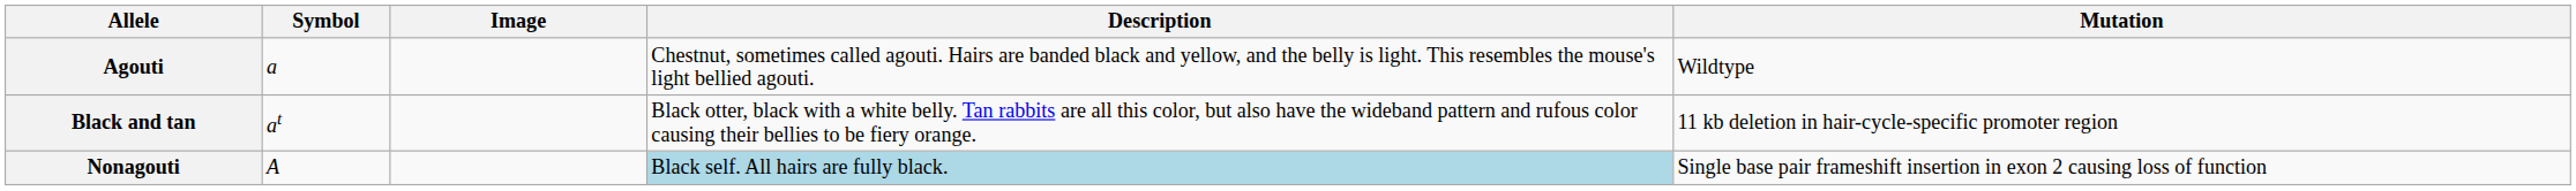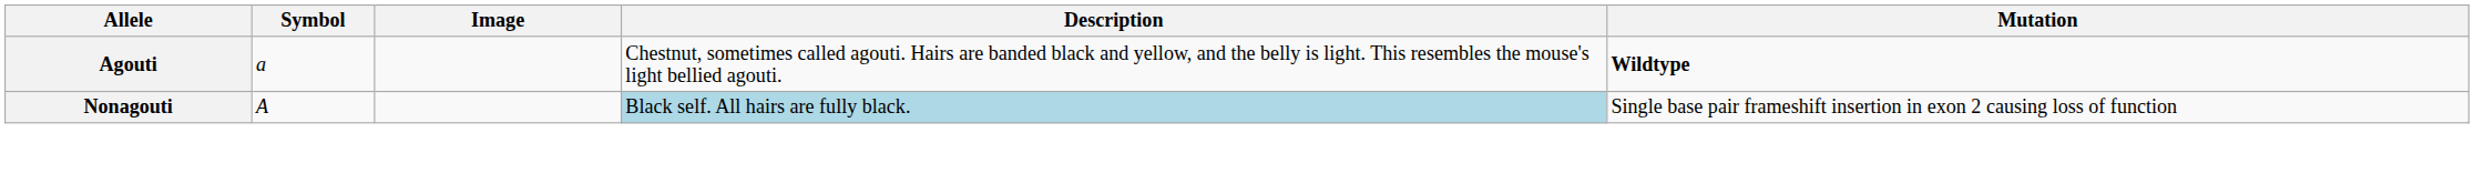 <table class="wikitable">
 <tr>
 <th scope="col" width=10%>Allele</th>
 <th scope="col" width=5%>Symbol</th>
 <th scope="col" width=10%>Image</th>
 <th scope="col" width=40%>Description</th>
 <th scope="col" width=35%>Mutation</th>
 </tr>
 <tr>
 <th scope="row">Agouti</th>
 <td><em>a</em></td>
 <td></td>
 <td>Chestnut, sometimes called agouti. Hairs are banded black and yellow, and the belly is light. This resembles the mouse's light bellied agouti.</td>
-<td>Wildtype</td>
-</tr>
-<tr>
-<th scope="row">Black and tan</th>
-<td><em>a<sup>t</sup></em></td>
-<td></td>
-<td>Black otter, black with a white belly. <a href='#'>Tan rabbits</a> are all this color, but also have the wideband pattern and rufous color causing their bellies to be fiery orange.</td>
-<td>11 kb deletion in hair-cycle-specific promoter region </td>
+<td><strong>Wildtype</strong></td>
 </tr>
 <tr>
 <th scope="row">Nonagouti</th>
 <td><em>A</em></td>
 <td></td>
 <td style="background: lightblue;">Black self. All hairs are fully black.</td>
 <td>Single base pair frameshift insertion in exon 2 causing loss of function</td>
 </tr>
 </table>
